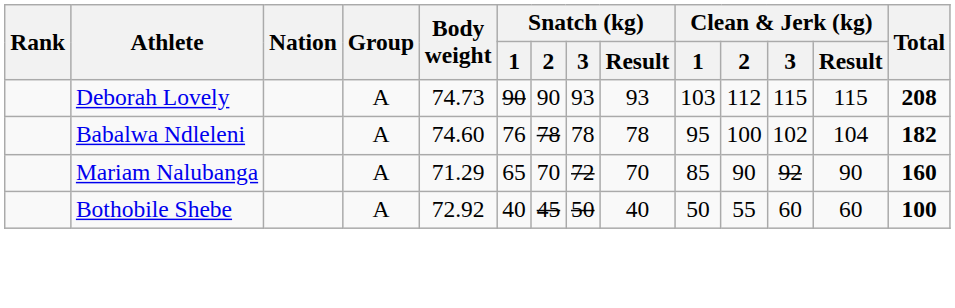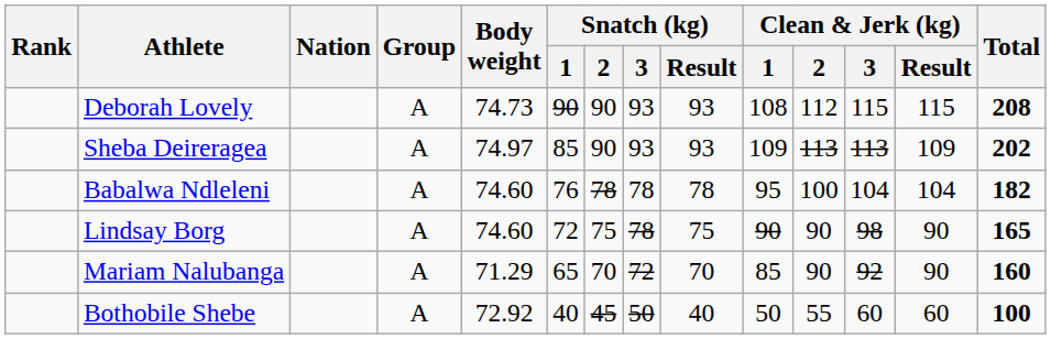 <table class="wikitable sortable" style="text-align:center;">
 <tr>
 <th rowspan=2>Rank</th>
 <th rowspan=2>Athlete</th>
 <th rowspan=2>Nation</th>
 <th rowspan=2>Group</th>
 <th rowspan=2>Body<br>weight</th>
 <th colspan=4>Snatch (kg)</th>
 <th colspan=4>Clean & Jerk (kg)</th>
 <th rowspan=2>Total</th>
 </tr>
 <tr>
 <th>1</th>
 <th>2</th>
 <th>3</th>
 <th>Result</th>
 <th>1</th>
 <th>2</th>
 <th>3</th>
 <th>Result</th>
 </tr>
 <tr>
 <td></td>
 <td align=left><a href='#'>Deborah Lovely</a></td>
 <td align=left></td>
 <td>A</td>
 <td>74.73</td>
 <td><s>90</s></td>
 <td>90</td>
 <td>93</td>
 <td>93</td>
-<td>103</td>
+<td>108</td>
 <td>112</td>
 <td>115</td>
 <td>115</td>
 <td><strong>208</strong></td>
+</tr>
+<tr>
+<td></td>
+<td align=left><a href='#'>Sheba Deireragea</a></td>
+<td align=left></td>
+<td>A</td>
+<td>74.97</td>
+<td>85</td>
+<td>90</td>
+<td>93</td>
+<td>93</td>
+<td>109</td>
+<td><s>113</s></td>
+<td><s>113</s></td>
+<td>109</td>
+<td><strong>202</strong></td>
 </tr>
 <tr>
 <td></td>
 <td align=left><a href='#'>Babalwa Ndleleni</a></td>
 <td align=left></td>
 <td>A</td>
 <td>74.60</td>
 <td>76</td>
 <td><s>78</s></td>
 <td>78</td>
 <td>78</td>
 <td>95</td>
 <td>100</td>
-<td>102</td>
+<td>104</td>
 <td>104</td>
 <td><strong>182</strong></td>
+</tr>
+<tr>
+<td></td>
+<td align=left><a href='#'>Lindsay Borg</a></td>
+<td align=left></td>
+<td>A</td>
+<td>74.60</td>
+<td>72</td>
+<td>75</td>
+<td><s>78</s></td>
+<td>75</td>
+<td><s>90</s></td>
+<td>90</td>
+<td><s>98</s></td>
+<td>90</td>
+<td><strong>165</strong></td>
 </tr>
 <tr>
 <td></td>
 <td align=left><a href='#'>Mariam Nalubanga</a></td>
 <td align=left></td>
 <td>A</td>
 <td>71.29</td>
 <td>65</td>
 <td>70</td>
 <td><s>72</s></td>
 <td>70</td>
 <td>85</td>
 <td>90</td>
 <td><s>92</s></td>
 <td>90</td>
 <td><strong>160</strong></td>
 </tr>
 <tr>
 <td></td>
 <td align=left><a href='#'>Bothobile Shebe</a></td>
 <td align=left></td>
 <td>A</td>
 <td>72.92</td>
 <td>40</td>
 <td><s>45</s></td>
 <td><s>50</s></td>
 <td>40</td>
 <td>50</td>
 <td>55</td>
 <td>60</td>
 <td>60</td>
 <td><strong>100</strong></td>
 </tr>
 </table>
